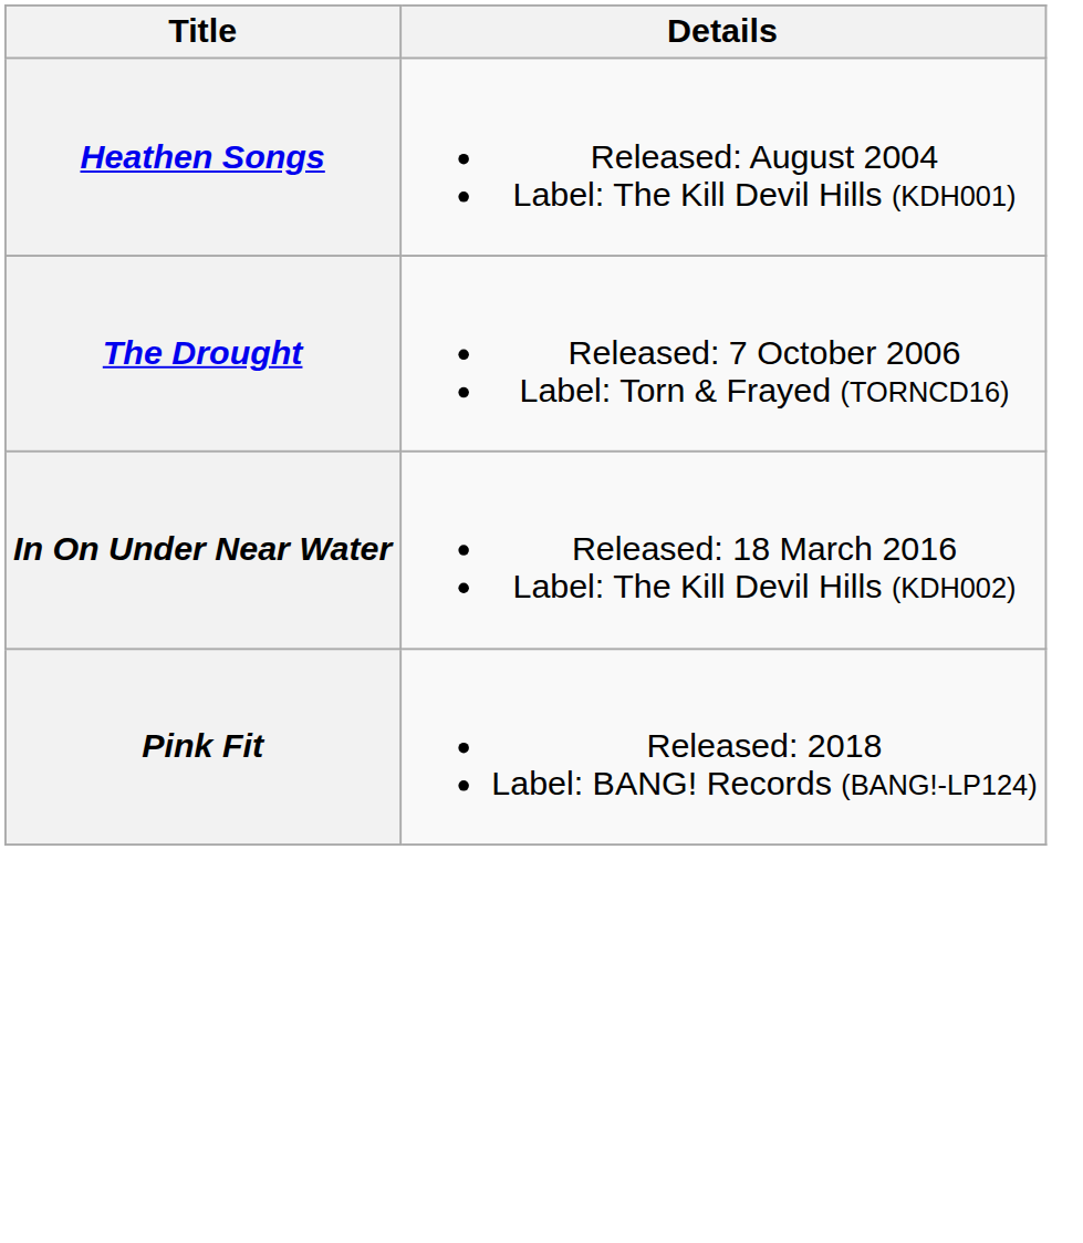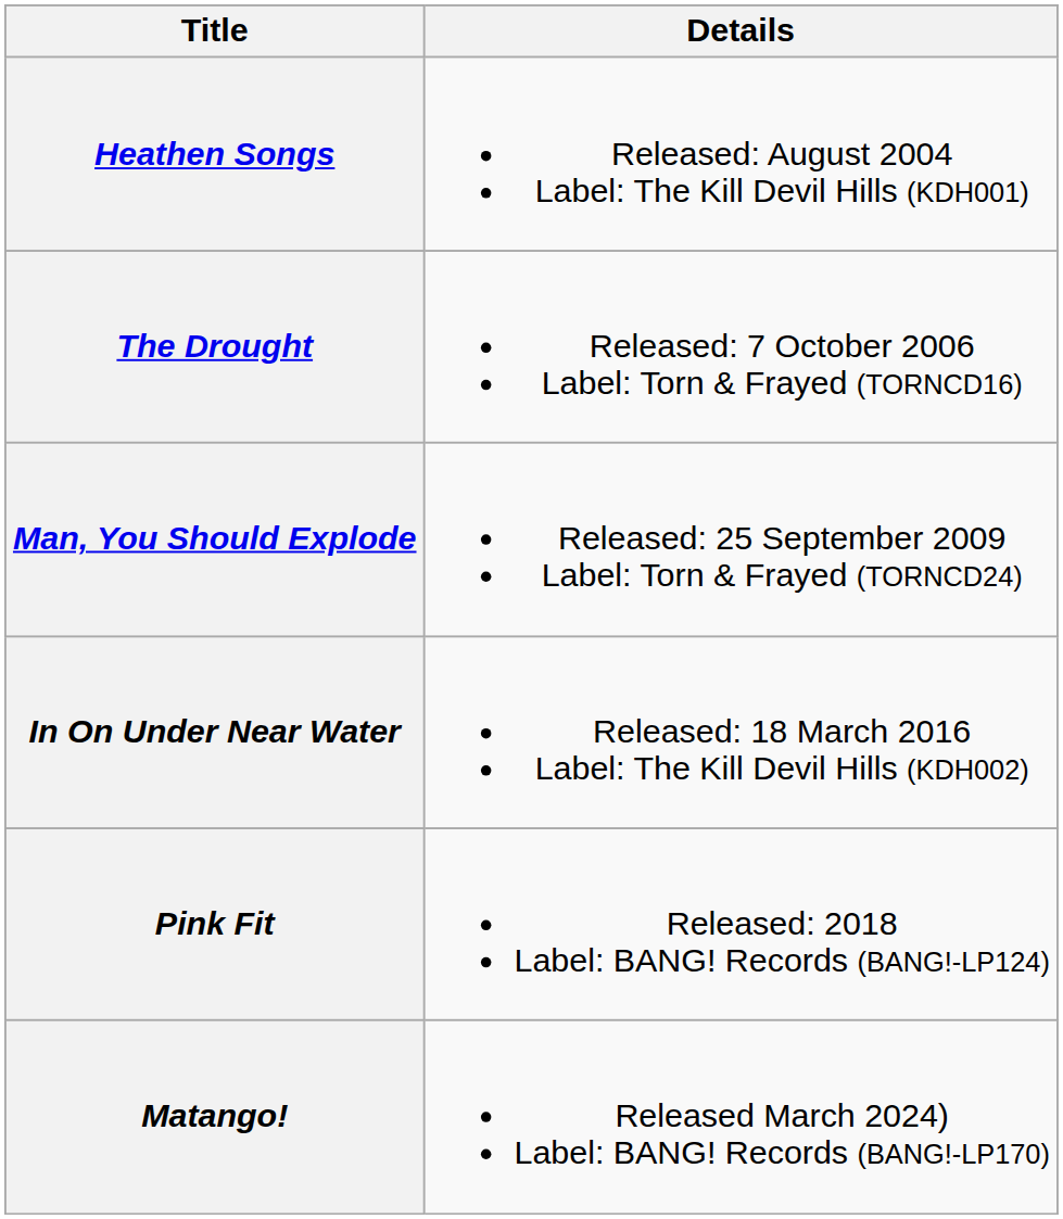 <table class="wikitable plainrowheaders" style="text-align:center;" border="1">
 <tr>
 <th>Title</th>
 <th>Details</th>
 </tr>
 <tr>
 <th scope="row"><em><a href='#'>Heathen Songs</a></em></th>
 <td><br><ul><li>Released: August 2004</li><li>Label: The Kill Devil Hills <small>(KDH001)</small></li></ul></td>
 </tr>
 <tr>
 <th scope="row"><em><a href='#'>The Drought</a></em></th>
 <td><br><ul><li>Released: 7 October 2006</li><li>Label: Torn & Frayed <small>(TORNCD16)</small></li></ul></td>
 </tr>
 <tr>
+<th scope="row"><em><a href='#'>Man, You Should Explode</a></em></th>
+<td><br><ul><li>Released: 25 September 2009</li><li>Label: Torn & Frayed <small>(TORNCD24)</small></li></ul></td>
+</tr>
+<tr>
 <th scope="row"><em>In On Under Near Water</em></th>
 <td><br><ul><li>Released: 18 March 2016</li><li>Label: The Kill Devil Hills <small>(KDH002)</small></li></ul></td>
 </tr>
 <tr>
 <th scope="row"><em>Pink Fit</em></th>
 <td><br><ul><li>Released: 2018</li><li>Label: BANG! Records <small>(BANG!-LP124)</small></li></ul></td>
 </tr>
+<tr>
+<th scope="row"><em>Matango!</em></th>
+<td><br><ul><li>Released March 2024)</li><li>Label: BANG! Records <small>(BANG!-LP170)</small></li></ul></td>
+</tr>
 </table>
